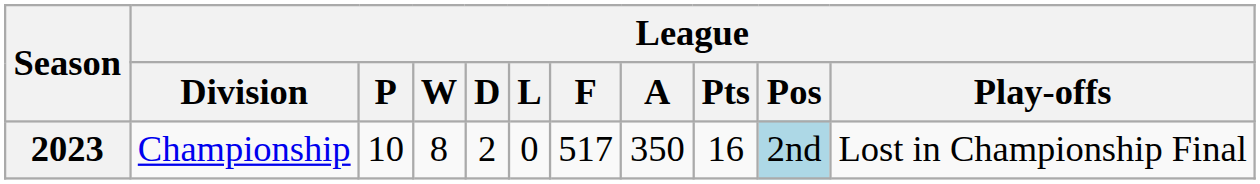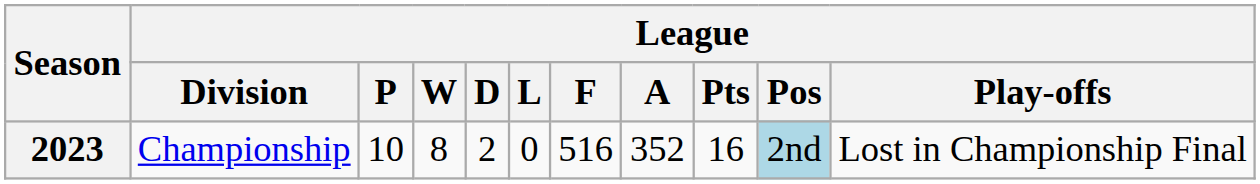 <table class="wikitable" style="text-align: center">
 <tr>
 <th rowspan="2" scope="col">Season</th>
 <th colspan="10" scope="col">League</th>
 </tr>
 <tr>
 <th scope="col">Division</th>
 <th scope="col">P</th>
 <th scope="col">W</th>
 <th scope="col">D</th>
 <th scope="col">L</th>
 <th scope="col">F</th>
 <th scope="col">A</th>
 <th scope="col">Pts</th>
 <th scope="col">Pos</th>
 <th scope="col">Play-offs</th>
 </tr>
 <tr>
 <th scope="row">2023</th>
 <td><a href='#'>Championship</a></td>
 <td>10</td>
 <td>8</td>
 <td>2</td>
 <td>0</td>
-<td>517</td>
-<td>350</td>
+<td>516</td>
+<td>352</td>
 <td>16</td>
 <td style="background: lightblue;">2nd</td>
 <td>Lost in Championship Final</td>
 </tr>
 </table>
